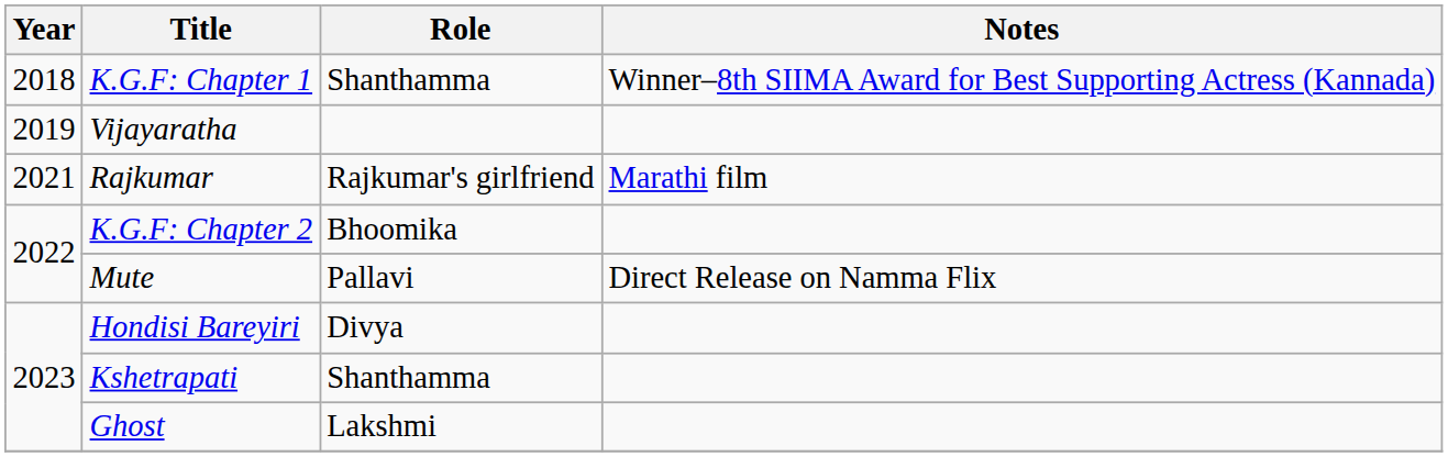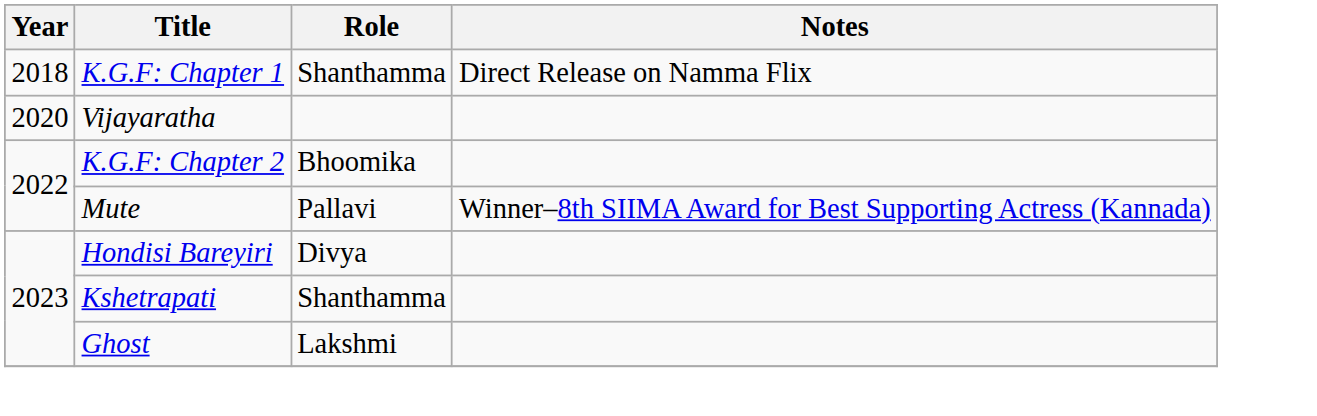 <table class="wikitable">
 <tr>
 <th>Year</th>
 <th>Title</th>
 <th>Role</th>
 <th>Notes</th>
 </tr>
 <tr>
 <td>2018</td>
 <td><em><a href='#'>K.G.F: Chapter 1</a></em></td>
 <td>Shanthamma</td>
-<td>Winner–<a href='#'>8th SIIMA Award for Best Supporting Actress (Kannada)</a></td>
+<td>Direct Release on Namma Flix</td>
 </tr>
 <tr>
-<td>2019</td>
+<td>2020</td>
 <td><em>Vijayaratha</em></td>
 <td></td>
 <td></td>
-</tr>
-<tr>
-<td>2021</td>
-<td><em>Rajkumar</em></td>
-<td>Rajkumar's girlfriend</td>
-<td><a href='#'>Marathi</a> film</td>
 </tr>
 <tr>
 <td rowspan="2">2022</td>
 <td><em><a href='#'>K.G.F: Chapter 2</a></em></td>
 <td>Bhoomika</td>
 <td></td>
 </tr>
 <tr>
 <td><em>Mute</em></td>
 <td>Pallavi</td>
-<td>Direct Release on Namma Flix</td>
+<td>Winner–<a href='#'>8th SIIMA Award for Best Supporting Actress (Kannada)</a></td>
 </tr>
 <tr>
 <td rowspan="3">2023</td>
 <td><em><a href='#'>Hondisi Bareyiri</a></em></td>
 <td>Divya</td>
 <td></td>
 </tr>
 <tr>
 <td><em><a href='#'>Kshetrapati</a></em></td>
 <td>Shanthamma</td>
 <td></td>
 </tr>
 <tr>
 <td><em><a href='#'>Ghost</a></em></td>
 <td>Lakshmi</td>
 <td></td>
 </tr>
 <tr>
 </tr>
 </table>
